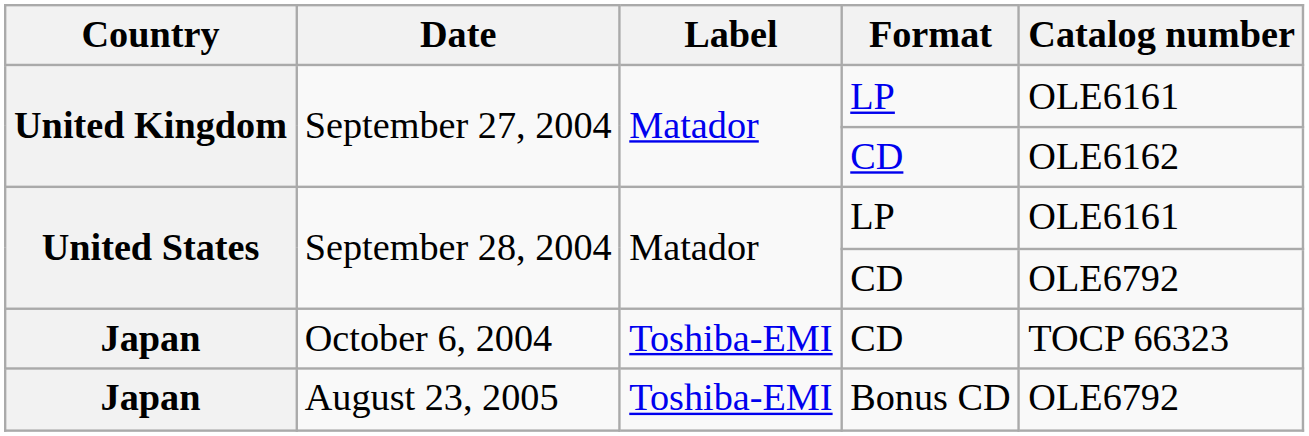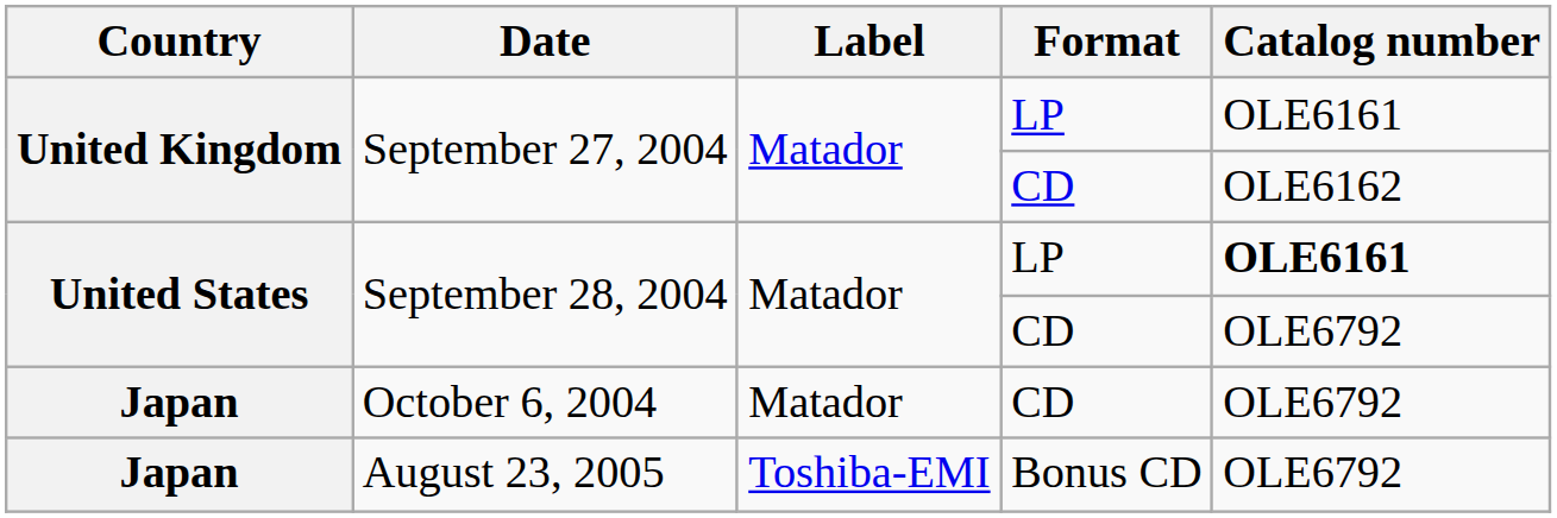 <table class="wikitable plainrowheaders">
 <tr>
 <th scope="col">Country</th>
 <th scope="col">Date</th>
 <th scope="col">Label</th>
 <th scope="col">Format</th>
 <th scope="col">Catalog number</th>
 </tr>
 <tr>
 <th scope="row" rowspan="2">United Kingdom</th>
 <td rowspan="2">September 27, 2004</td>
 <td rowspan="2"><a href='#'>Matador</a></td>
 <td><a href='#'>LP</a></td>
 <td>OLE6161</td>
 </tr>
 <tr>
 <td><a href='#'>CD</a></td>
 <td>OLE6162</td>
 </tr>
 <tr>
 <th scope="row" rowspan="2">United States</th>
 <td rowspan="2">September 28, 2004</td>
 <td rowspan="2">Matador</td>
 <td>LP</td>
-<td>OLE6161</td>
+<td><strong>OLE6161</strong></td>
 </tr>
 <tr>
 <td>CD</td>
 <td>OLE6792</td>
 </tr>
 <tr>
 <th scope="row">Japan</th>
 <td>October 6, 2004</td>
-<td><a href='#'>Toshiba-EMI</a></td>
+<td>Matador</td>
 <td>CD</td>
-<td>TOCP 66323</td>
+<td>OLE6792</td>
 </tr>
 <tr>
 <th scope="row">Japan</th>
 <td>August 23, 2005</td>
 <td><a href='#'>Toshiba-EMI</a></td>
 <td>Bonus CD</td>
 <td>OLE6792</td>
 </tr>
 </table>
